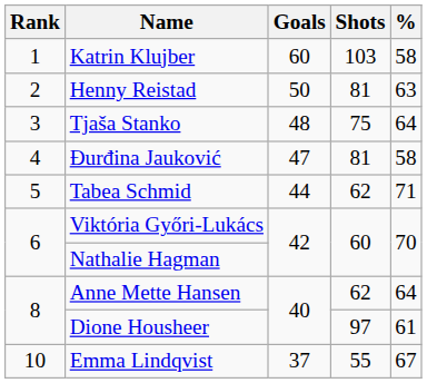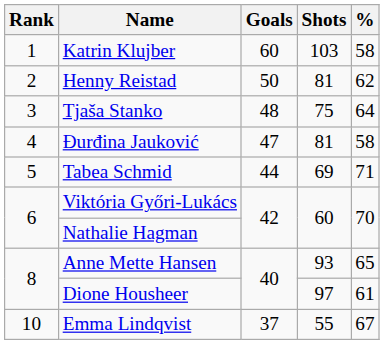 <table class="wikitable sortable" style="text-align: center;">
 <tr>
 <th>Rank</th>
 <th>Name</th>
 <th>Goals</th>
 <th>Shots</th>
 <th>%</th>
 </tr>
 <tr>
 <td>1</td>
 <td style="text-align: left;"> <a href='#'>Katrin Klujber</a></td>
 <td>60</td>
 <td>103</td>
 <td>58</td>
 </tr>
 <tr>
 <td>2</td>
 <td style="text-align: left;"> <a href='#'>Henny Reistad</a></td>
 <td>50</td>
 <td>81</td>
-<td>63</td>
+<td>62</td>
 </tr>
 <tr>
 <td>3</td>
 <td style="text-align: left;"> <a href='#'>Tjaša Stanko</a></td>
 <td>48</td>
 <td>75</td>
 <td>64</td>
 </tr>
 <tr>
 <td>4</td>
 <td style="text-align: left;"> <a href='#'>Đurđina Jauković</a></td>
 <td>47</td>
 <td>81</td>
 <td>58</td>
 </tr>
 <tr>
 <td>5</td>
 <td style="text-align: left;"> <a href='#'>Tabea Schmid</a></td>
 <td>44</td>
-<td>62</td>
+<td>69</td>
 <td>71</td>
 </tr>
 <tr>
 <td rowspan="2">6</td>
 <td style="text-align: left;"> <a href='#'>Viktória Győri-Lukács</a></td>
 <td rowspan="2">42</td>
 <td rowspan="2">60</td>
 <td rowspan="2">70</td>
 </tr>
 <tr>
 <td style="text-align: left;"> <a href='#'>Nathalie Hagman</a></td>
 </tr>
 <tr>
 <td rowspan="2">8</td>
 <td style="text-align: left;"> <a href='#'>Anne Mette Hansen</a></td>
 <td rowspan="2">40</td>
-<td>62</td>
-<td>64</td>
+<td>93</td>
+<td>65</td>
 </tr>
 <tr>
 <td style="text-align: left;"> <a href='#'>Dione Housheer</a></td>
 <td>97</td>
 <td>61</td>
 </tr>
 <tr>
 <td>10</td>
 <td style="text-align: left;"> <a href='#'>Emma Lindqvist</a></td>
 <td>37</td>
 <td>55</td>
 <td>67</td>
 </tr>
 </table>
